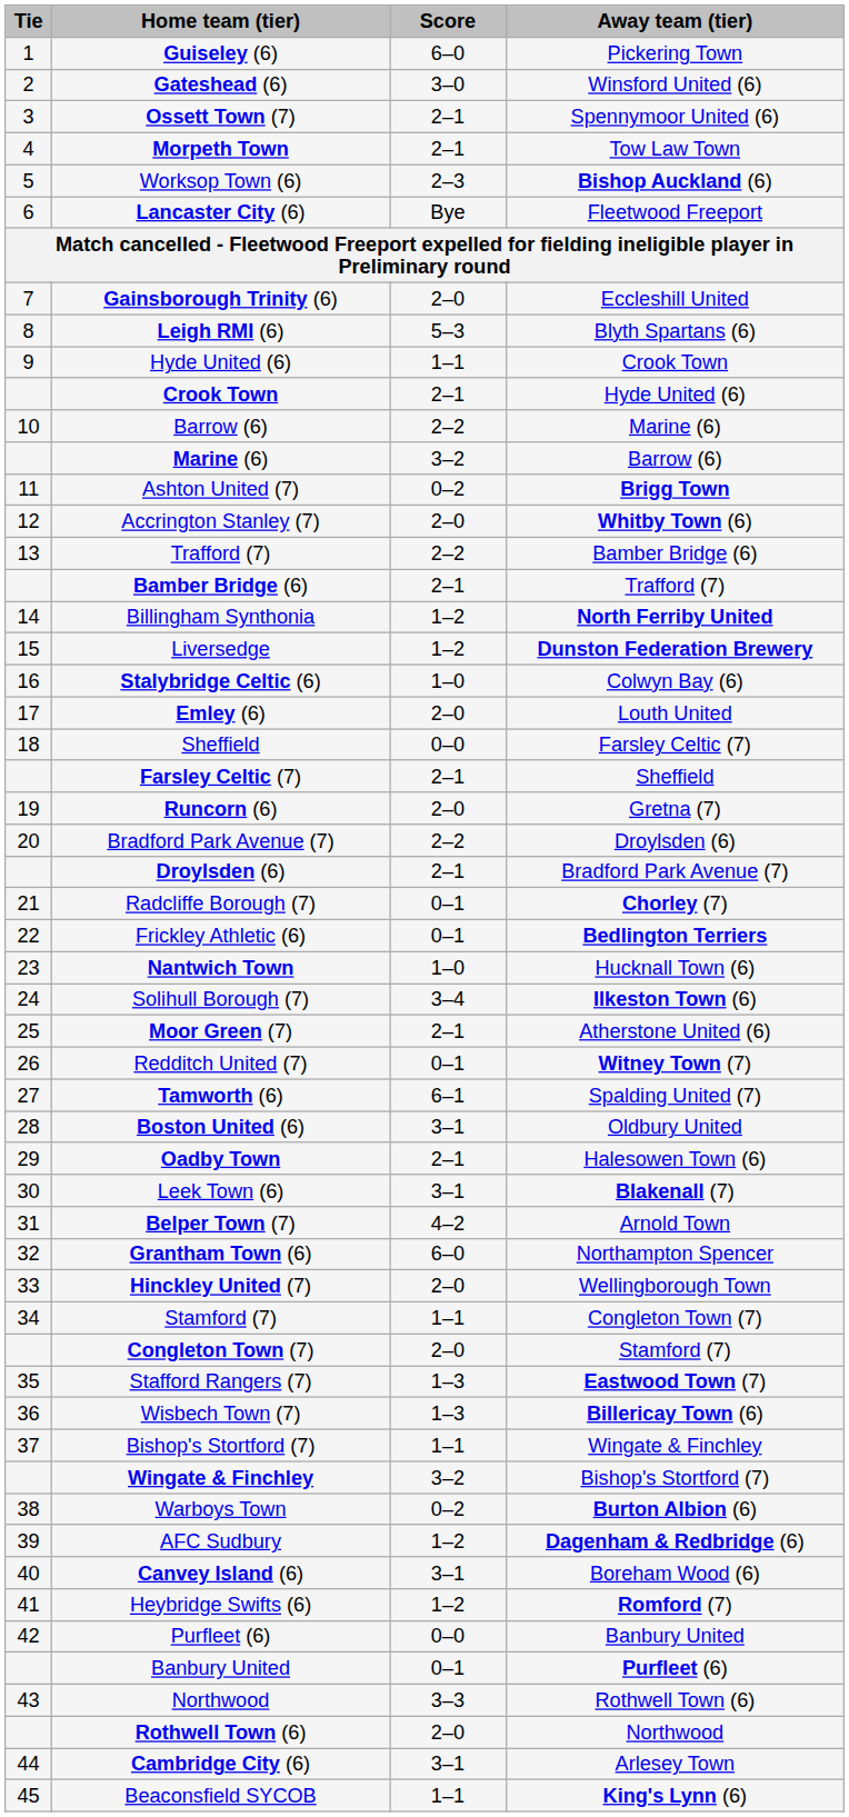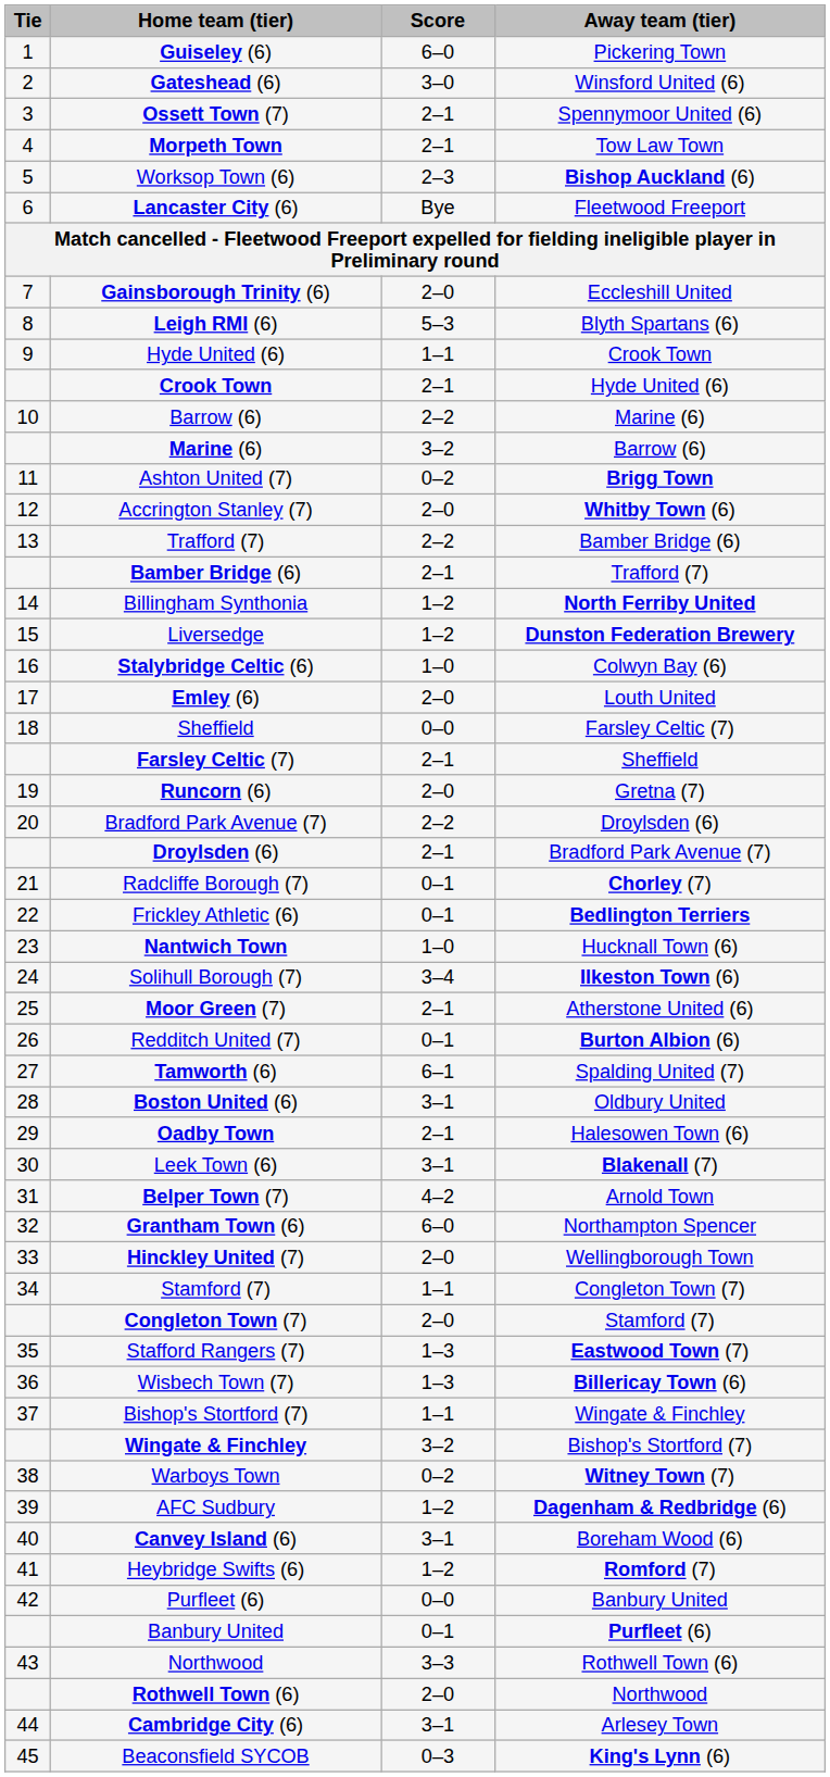 <table class="wikitable" style="width: 600px; background:WhiteSmoke; text-align:center; font-size:90%">
 <tr>
 <td scope="col" style="width:  5.00%; background:silver;"><strong>Tie</strong></td>
 <td scope="col" style="width: 36.25%; background:silver;"><strong>Home team (tier)</strong></td>
 <td scope="col" style="width: 12.50%; background:silver;"><strong>Score</strong></td>
 <td scope="col" style="width: 36.25%; background:silver;"><strong>Away team (tier)</strong></td>
 </tr>
 <tr>
 <td>1</td>
 <td><strong><a href='#'>Guiseley</a></strong> (6)</td>
 <td>6–0</td>
 <td><a href='#'>Pickering Town</a></td>
 </tr>
 <tr>
 <td>2</td>
 <td><strong><a href='#'>Gateshead</a></strong> (6)</td>
 <td>3–0</td>
 <td><a href='#'>Winsford United</a> (6)</td>
 </tr>
 <tr>
 <td>3</td>
 <td><strong><a href='#'>Ossett Town</a></strong> (7)</td>
 <td>2–1</td>
 <td><a href='#'>Spennymoor United</a> (6)</td>
 </tr>
 <tr>
 <td>4</td>
 <td><strong><a href='#'>Morpeth Town</a></strong></td>
 <td>2–1</td>
 <td><a href='#'>Tow Law Town</a></td>
 </tr>
 <tr>
 <td>5</td>
 <td><a href='#'>Worksop Town</a> (6)</td>
 <td>2–3</td>
 <td><strong><a href='#'>Bishop Auckland</a></strong> (6)</td>
 </tr>
 <tr>
 <td>6</td>
 <td><strong><a href='#'>Lancaster City</a></strong> (6)</td>
 <td>Bye</td>
 <td><a href='#'>Fleetwood Freeport</a></td>
 </tr>
 <tr>
 <th colspan="5">Match cancelled - Fleetwood Freeport expelled for fielding ineligible player in Preliminary round</th>
 </tr>
 <tr>
 <td>7</td>
 <td><strong><a href='#'>Gainsborough Trinity</a></strong> (6)</td>
 <td>2–0</td>
 <td><a href='#'>Eccleshill United</a></td>
 </tr>
 <tr>
 <td>8</td>
 <td><strong><a href='#'>Leigh RMI</a></strong> (6)</td>
 <td>5–3</td>
 <td><a href='#'>Blyth Spartans</a> (6)</td>
 </tr>
 <tr>
 <td>9</td>
 <td><a href='#'>Hyde United</a> (6)</td>
 <td>1–1</td>
 <td><a href='#'>Crook Town</a></td>
 </tr>
 <tr>
 <td><em></em></td>
 <td><strong><a href='#'>Crook Town</a></strong></td>
 <td>2–1</td>
 <td><a href='#'>Hyde United</a> (6)</td>
 </tr>
 <tr>
 <td>10</td>
 <td><a href='#'>Barrow</a> (6)</td>
 <td>2–2</td>
 <td><a href='#'>Marine</a> (6)</td>
 </tr>
 <tr>
 <td><em></em></td>
 <td><strong><a href='#'>Marine</a></strong> (6)</td>
 <td>3–2</td>
 <td><a href='#'>Barrow</a> (6)</td>
 </tr>
 <tr>
 <td>11</td>
 <td><a href='#'>Ashton United</a> (7)</td>
 <td>0–2</td>
 <td><strong><a href='#'>Brigg Town</a></strong></td>
 </tr>
 <tr>
 <td>12</td>
 <td><a href='#'>Accrington Stanley</a> (7)</td>
 <td>2–0</td>
 <td><strong><a href='#'>Whitby Town</a></strong> (6)</td>
 </tr>
 <tr>
 <td>13</td>
 <td><a href='#'>Trafford</a> (7)</td>
 <td>2–2</td>
 <td><a href='#'>Bamber Bridge</a> (6)</td>
 </tr>
 <tr>
 <td><em></em></td>
 <td><strong><a href='#'>Bamber Bridge</a></strong> (6)</td>
 <td>2–1</td>
 <td><a href='#'>Trafford</a> (7)</td>
 </tr>
 <tr>
 <td>14</td>
 <td><a href='#'>Billingham Synthonia</a></td>
 <td>1–2</td>
 <td><strong><a href='#'>North Ferriby United</a></strong></td>
 </tr>
 <tr>
 <td>15</td>
 <td><a href='#'>Liversedge</a></td>
 <td>1–2</td>
 <td><strong><a href='#'>Dunston Federation Brewery</a></strong></td>
 </tr>
 <tr>
 <td>16</td>
 <td><strong><a href='#'>Stalybridge Celtic</a></strong> (6)</td>
 <td>1–0</td>
 <td><a href='#'>Colwyn Bay</a> (6)</td>
 </tr>
 <tr>
 <td>17</td>
 <td><strong><a href='#'>Emley</a></strong> (6)</td>
 <td>2–0</td>
 <td><a href='#'>Louth United</a></td>
 </tr>
 <tr>
 <td>18</td>
 <td><a href='#'>Sheffield</a></td>
 <td>0–0</td>
 <td><a href='#'>Farsley Celtic</a> (7)</td>
 </tr>
 <tr>
 <td><em></em></td>
 <td><strong><a href='#'>Farsley Celtic</a></strong> (7)</td>
 <td>2–1</td>
 <td><a href='#'>Sheffield</a></td>
 </tr>
 <tr>
 <td>19</td>
 <td><strong><a href='#'>Runcorn</a></strong> (6)</td>
 <td>2–0</td>
 <td><a href='#'>Gretna</a> (7)</td>
 </tr>
 <tr>
 <td>20</td>
 <td><a href='#'>Bradford Park Avenue</a> (7)</td>
 <td>2–2</td>
 <td><a href='#'>Droylsden</a> (6)</td>
 </tr>
 <tr>
 <td><em></em></td>
 <td><strong><a href='#'>Droylsden</a></strong> (6)</td>
 <td>2–1</td>
 <td><a href='#'>Bradford Park Avenue</a> (7)</td>
 </tr>
 <tr>
 <td>21</td>
 <td><a href='#'>Radcliffe Borough</a> (7)</td>
 <td>0–1</td>
 <td><strong><a href='#'>Chorley</a></strong> (7)</td>
 </tr>
 <tr>
 <td>22</td>
 <td><a href='#'>Frickley Athletic</a> (6)</td>
 <td>0–1</td>
 <td><strong><a href='#'>Bedlington Terriers</a></strong></td>
 </tr>
 <tr>
 <td>23</td>
 <td><strong><a href='#'>Nantwich Town</a></strong></td>
 <td>1–0</td>
 <td><a href='#'>Hucknall Town</a> (6)</td>
 </tr>
 <tr>
 <td>24</td>
 <td><a href='#'>Solihull Borough</a> (7)</td>
 <td>3–4</td>
 <td><strong><a href='#'>Ilkeston Town</a></strong> (6)</td>
 </tr>
 <tr>
 <td>25</td>
 <td><strong><a href='#'>Moor Green</a></strong> (7)</td>
 <td>2–1</td>
 <td><a href='#'>Atherstone United</a> (6)</td>
 </tr>
 <tr>
 <td>26</td>
 <td><a href='#'>Redditch United</a> (7)</td>
 <td>0–1</td>
-<td><strong><a href='#'>Witney Town</a></strong> (7)</td>
+<td><strong><a href='#'>Burton Albion</a></strong> (6)</td>
 </tr>
 <tr>
 <td>27</td>
 <td><strong><a href='#'>Tamworth</a></strong> (6)</td>
 <td>6–1</td>
 <td><a href='#'>Spalding United</a> (7)</td>
 </tr>
 <tr>
 <td>28</td>
 <td><strong><a href='#'>Boston United</a></strong> (6)</td>
 <td>3–1</td>
 <td><a href='#'>Oldbury United</a></td>
 </tr>
 <tr>
 <td>29</td>
 <td><strong><a href='#'>Oadby Town</a></strong></td>
 <td>2–1</td>
 <td><a href='#'>Halesowen Town</a> (6)</td>
 </tr>
 <tr>
 <td>30</td>
 <td><a href='#'>Leek Town</a> (6)</td>
 <td>3–1</td>
 <td><strong><a href='#'>Blakenall</a></strong> (7)</td>
 </tr>
 <tr>
 <td>31</td>
 <td><strong><a href='#'>Belper Town</a></strong> (7)</td>
 <td>4–2</td>
 <td><a href='#'>Arnold Town</a></td>
 </tr>
 <tr>
 <td>32</td>
 <td><strong><a href='#'>Grantham Town</a></strong> (6)</td>
 <td>6–0</td>
 <td><a href='#'>Northampton Spencer</a></td>
 </tr>
 <tr>
 <td>33</td>
 <td><strong><a href='#'>Hinckley United</a></strong> (7)</td>
 <td>2–0</td>
 <td><a href='#'>Wellingborough Town</a></td>
 </tr>
 <tr>
 <td>34</td>
 <td><a href='#'>Stamford</a> (7)</td>
 <td>1–1</td>
 <td><a href='#'>Congleton Town</a> (7)</td>
 </tr>
 <tr>
 <td><em></em></td>
 <td><strong><a href='#'>Congleton Town</a></strong> (7)</td>
 <td>2–0</td>
 <td><a href='#'>Stamford</a> (7)</td>
 </tr>
 <tr>
 <td>35</td>
 <td><a href='#'>Stafford Rangers</a> (7)</td>
 <td>1–3</td>
 <td><strong><a href='#'>Eastwood Town</a></strong> (7)</td>
 </tr>
 <tr>
 <td>36</td>
 <td><a href='#'>Wisbech Town</a> (7)</td>
 <td>1–3</td>
 <td><strong><a href='#'>Billericay Town</a></strong> (6)</td>
 </tr>
 <tr>
 <td>37</td>
 <td><a href='#'>Bishop's Stortford</a> (7)</td>
 <td>1–1</td>
 <td><a href='#'>Wingate & Finchley</a></td>
 </tr>
 <tr>
 <td><em></em></td>
 <td><strong><a href='#'>Wingate & Finchley</a></strong></td>
 <td>3–2</td>
 <td><a href='#'>Bishop's Stortford</a> (7)</td>
 </tr>
 <tr>
 <td>38</td>
 <td><a href='#'>Warboys Town</a></td>
 <td>0–2</td>
-<td><strong><a href='#'>Burton Albion</a></strong> (6)</td>
+<td><strong><a href='#'>Witney Town</a></strong> (7)</td>
 </tr>
 <tr>
 <td>39</td>
 <td><a href='#'>AFC Sudbury</a></td>
 <td>1–2</td>
 <td><strong><a href='#'>Dagenham & Redbridge</a></strong> (6)</td>
 </tr>
 <tr>
 <td>40</td>
 <td><strong><a href='#'>Canvey Island</a></strong> (6)</td>
 <td>3–1</td>
 <td><a href='#'>Boreham Wood</a> (6)</td>
 </tr>
 <tr>
 <td>41</td>
 <td><a href='#'>Heybridge Swifts</a> (6)</td>
 <td>1–2</td>
 <td><strong><a href='#'>Romford</a></strong> (7)</td>
 </tr>
 <tr>
 <td>42</td>
 <td><a href='#'>Purfleet</a> (6)</td>
 <td>0–0</td>
 <td><a href='#'>Banbury United</a></td>
 </tr>
 <tr>
 <td><em></em></td>
 <td><a href='#'>Banbury United</a></td>
 <td>0–1</td>
 <td><strong><a href='#'>Purfleet</a></strong> (6)</td>
 </tr>
 <tr>
 <td>43</td>
 <td><a href='#'>Northwood</a></td>
 <td>3–3</td>
 <td><a href='#'>Rothwell Town</a> (6)</td>
 </tr>
 <tr>
 <td><em></em></td>
 <td><strong><a href='#'>Rothwell Town</a></strong> (6)</td>
 <td>2–0</td>
 <td><a href='#'>Northwood</a></td>
 </tr>
 <tr>
 <td>44</td>
 <td><strong><a href='#'>Cambridge City</a></strong> (6)</td>
 <td>3–1</td>
 <td><a href='#'>Arlesey Town</a></td>
 </tr>
 <tr>
 <td>45</td>
 <td><a href='#'>Beaconsfield SYCOB</a></td>
-<td>1–1</td>
+<td>0–3</td>
 <td><strong><a href='#'>King's Lynn</a></strong> (6)</td>
 </tr>
 </table>
